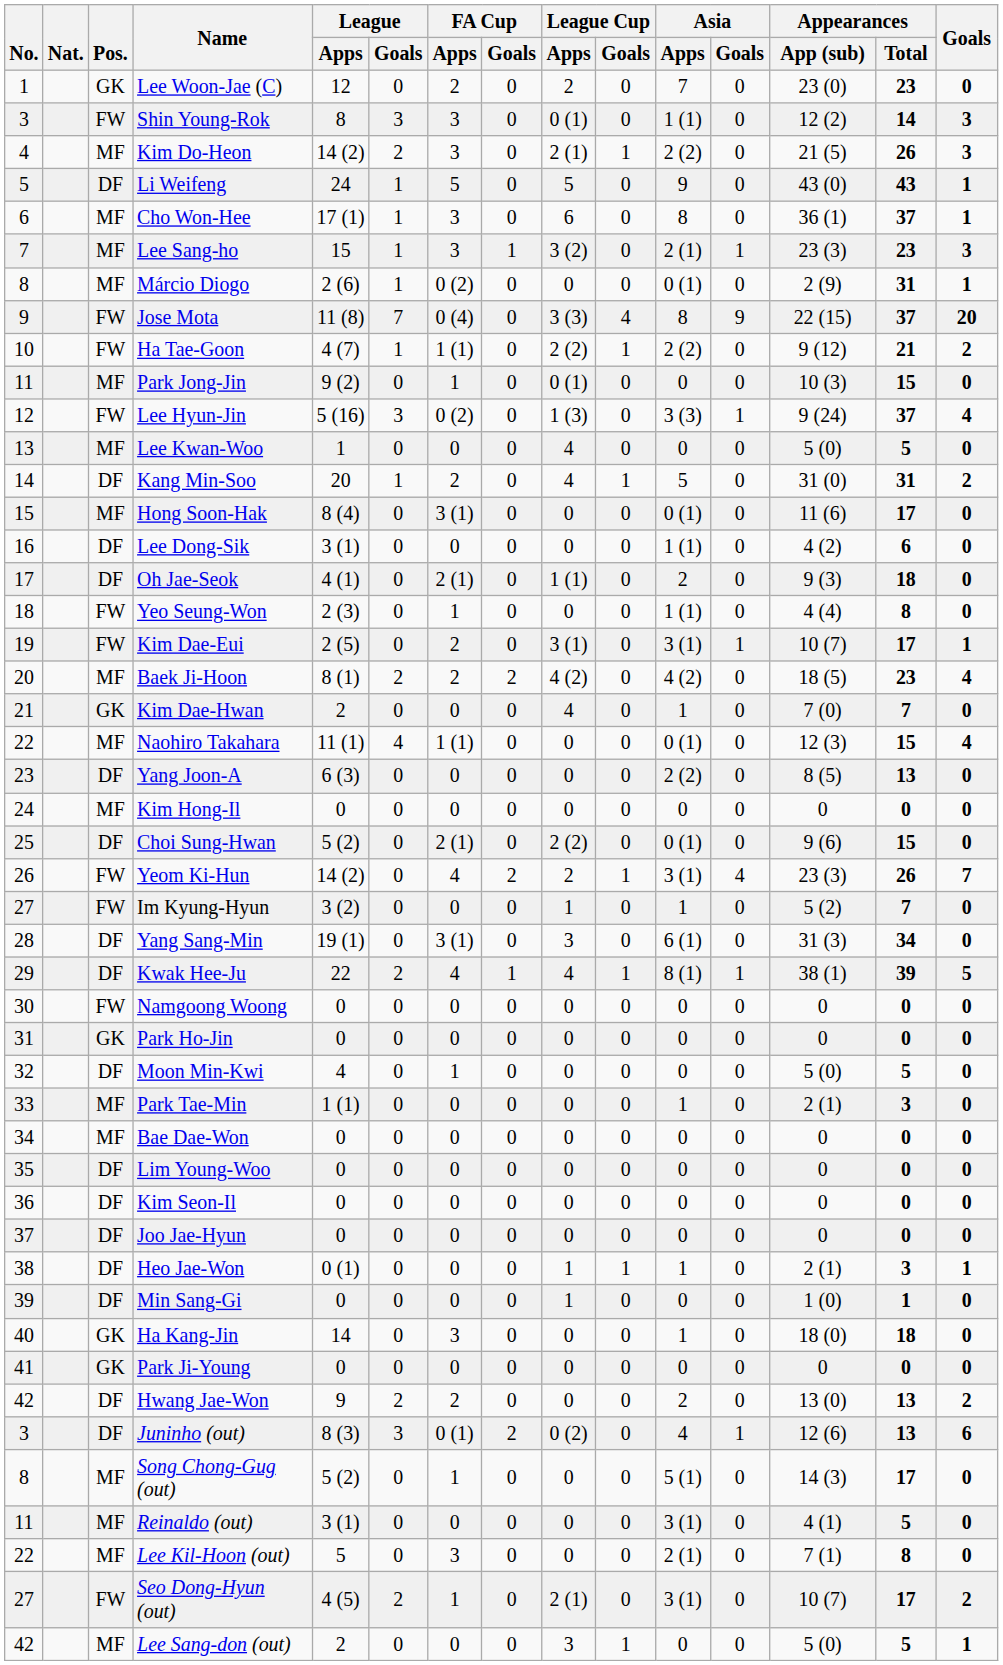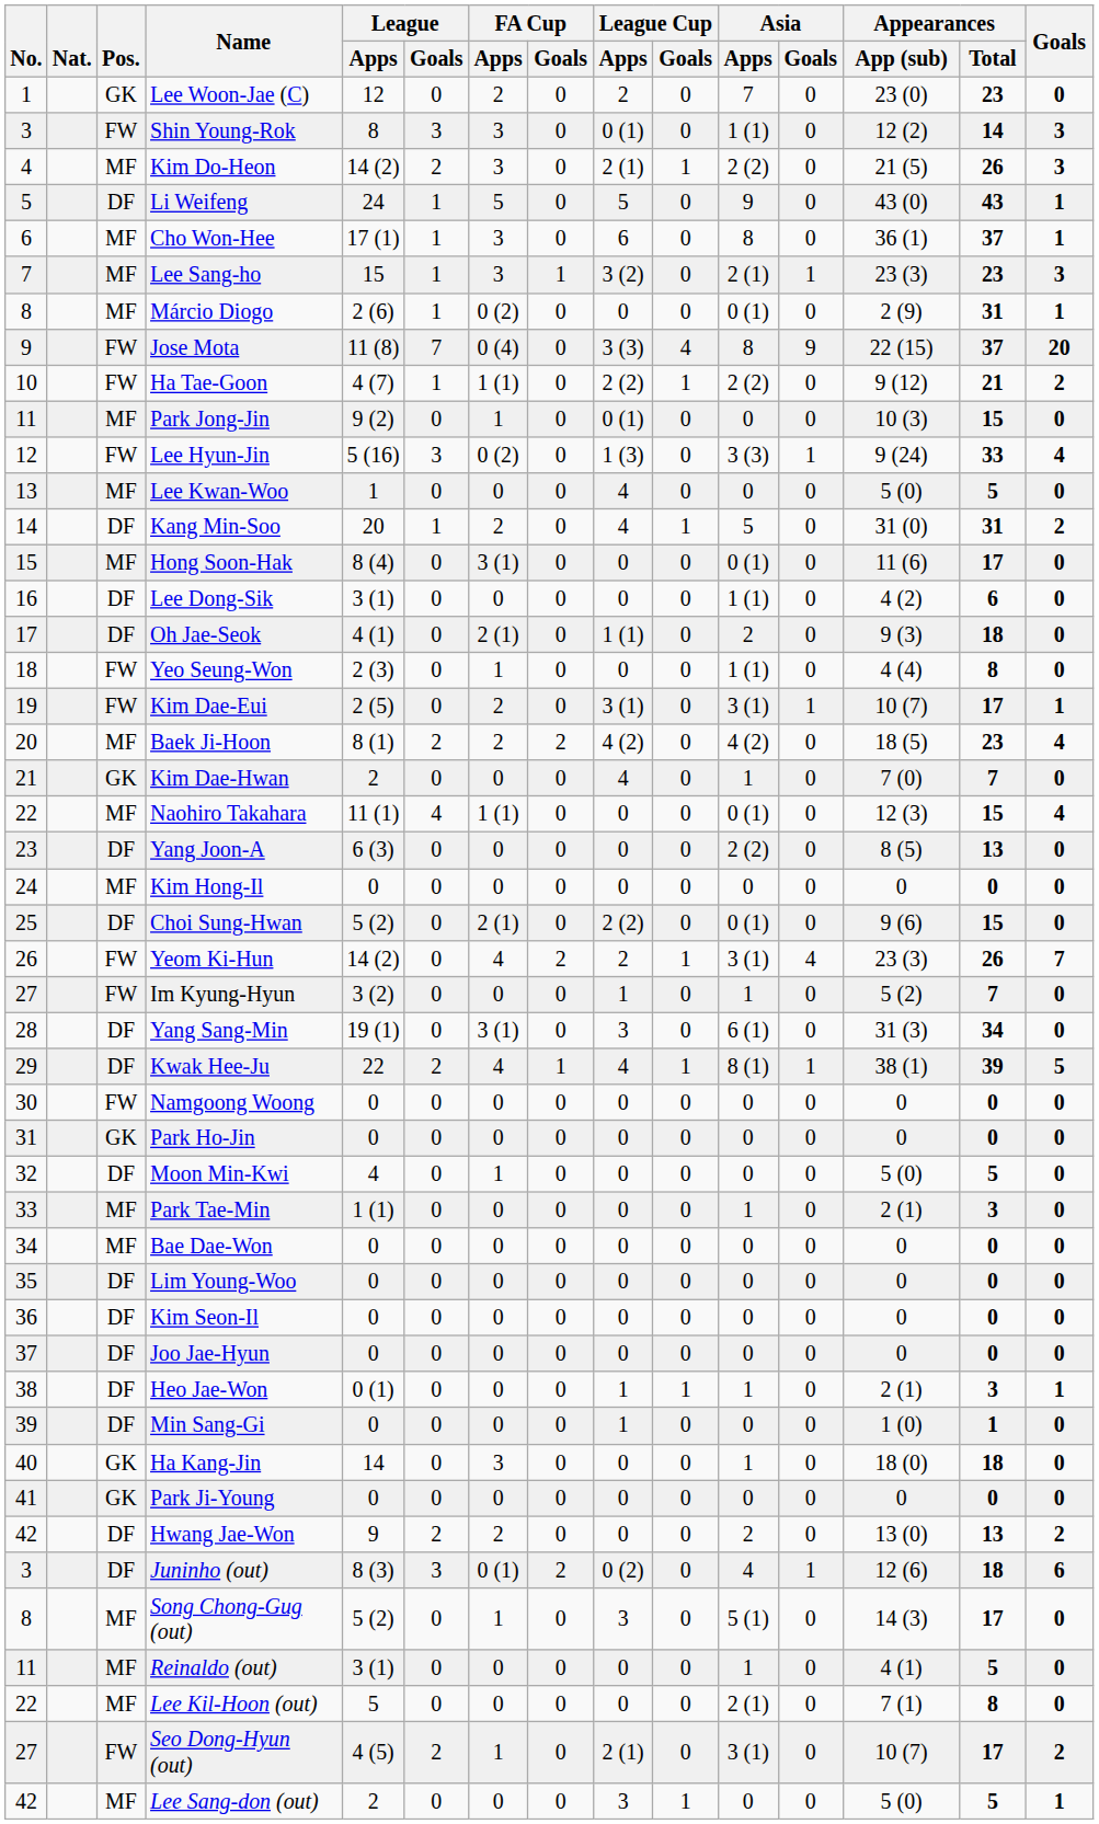 <table class="wikitable" style="font-size: 95%; text-align: center;">
 <tr>
 <th rowspan="2" valign="bottom">No.</th>
 <th rowspan="2" valign="bottom">Nat.</th>
 <th rowspan="2" valign="bottom">Pos.</th>
 <th rowspan="2" width="130">Name</th>
 <th colspan="2" width="80">League</th>
 <th colspan="2" width="80">FA Cup</th>
 <th colspan="2" width="80">League Cup</th>
 <th colspan="2" width="80">Asia</th>
 <th colspan="2" width="120">Appearances</th>
 <th rowspan="2" width="40">Goals</th>
 </tr>
 <tr>
 <th>Apps</th>
 <th>Goals</th>
 <th>Apps</th>
 <th>Goals</th>
 <th>Apps</th>
 <th>Goals</th>
 <th>Apps</th>
 <th>Goals</th>
 <th>App (sub)</th>
 <th>Total</th>
 </tr>
 <tr>
 <td>1</td>
 <td></td>
 <td>GK</td>
 <td align="left"><a href='#'>Lee Woon-Jae</a> (<a href='#'>C</a>)</td>
 <td>12</td>
 <td>0</td>
 <td>2</td>
 <td>0</td>
 <td>2</td>
 <td>0</td>
 <td>7</td>
 <td>0</td>
 <td>23 (0)</td>
 <td><strong>23</strong></td>
 <td><strong>0</strong></td>
 </tr>
 <tr bgcolor=#F0F0F0>
 <td>3</td>
 <td></td>
 <td>FW</td>
 <td align="left"><a href='#'>Shin Young-Rok</a></td>
 <td>8</td>
 <td>3</td>
 <td>3</td>
 <td>0</td>
 <td>0 (1)</td>
 <td>0</td>
 <td>1 (1)</td>
 <td>0</td>
 <td>12 (2)</td>
 <td><strong>14</strong></td>
 <td><strong>3</strong></td>
 </tr>
 <tr>
 <td>4</td>
 <td></td>
 <td>MF</td>
 <td align="left"><a href='#'>Kim Do-Heon</a></td>
 <td>14 (2)</td>
 <td>2</td>
 <td>3</td>
 <td>0</td>
 <td>2 (1)</td>
 <td>1</td>
 <td>2 (2)</td>
 <td>0</td>
 <td>21 (5)</td>
 <td><strong>26</strong></td>
 <td><strong>3</strong></td>
 </tr>
 <tr bgcolor=#F0F0F0>
 <td>5</td>
 <td></td>
 <td>DF</td>
 <td align="left"><a href='#'>Li Weifeng</a></td>
 <td>24</td>
 <td>1</td>
 <td>5</td>
 <td>0</td>
 <td>5</td>
 <td>0</td>
 <td>9</td>
 <td>0</td>
 <td>43 (0)</td>
 <td><strong>43</strong></td>
 <td><strong>1</strong></td>
 </tr>
 <tr>
 <td>6</td>
 <td></td>
 <td>MF</td>
 <td align="left"><a href='#'>Cho Won-Hee</a></td>
 <td>17 (1)</td>
 <td>1</td>
 <td>3</td>
 <td>0</td>
 <td>6</td>
 <td>0</td>
 <td>8</td>
 <td>0</td>
 <td>36 (1)</td>
 <td><strong>37</strong></td>
 <td><strong>1</strong></td>
 </tr>
 <tr bgcolor=#F0F0F0>
 <td>7</td>
 <td></td>
 <td>MF</td>
 <td align="left"><a href='#'>Lee Sang-ho</a></td>
 <td>15</td>
 <td>1</td>
 <td>3</td>
 <td>1</td>
 <td>3 (2)</td>
 <td>0</td>
 <td>2 (1)</td>
 <td>1</td>
 <td>23 (3)</td>
 <td><strong>23</strong></td>
 <td><strong>3</strong></td>
 </tr>
 <tr>
 <td>8</td>
 <td></td>
 <td>MF</td>
 <td align="left"><a href='#'>Márcio Diogo</a></td>
 <td>2 (6)</td>
 <td>1</td>
 <td>0 (2)</td>
 <td>0</td>
 <td>0</td>
 <td>0</td>
 <td>0 (1)</td>
 <td>0</td>
 <td>2 (9)</td>
 <td><strong>31</strong></td>
 <td><strong>1</strong></td>
 </tr>
 <tr bgcolor=#F0F0F0>
 <td>9</td>
 <td></td>
 <td>FW</td>
 <td align="left"><a href='#'>Jose Mota</a></td>
 <td>11 (8)</td>
 <td>7</td>
 <td>0 (4)</td>
 <td>0</td>
 <td>3 (3)</td>
 <td>4</td>
 <td>8</td>
 <td>9</td>
 <td>22 (15)</td>
 <td><strong>37</strong></td>
 <td><strong>20</strong></td>
 </tr>
 <tr>
 <td>10</td>
 <td></td>
 <td>FW</td>
 <td align="left"><a href='#'>Ha Tae-Goon</a></td>
 <td>4 (7)</td>
 <td>1</td>
 <td>1 (1)</td>
 <td>0</td>
 <td>2 (2)</td>
 <td>1</td>
 <td>2 (2)</td>
 <td>0</td>
 <td>9 (12)</td>
 <td><strong>21</strong></td>
 <td><strong>2</strong></td>
 </tr>
 <tr bgcolor=#F0F0F0>
 <td>11</td>
 <td></td>
 <td>MF</td>
 <td align="left"><a href='#'>Park Jong-Jin</a></td>
 <td>9 (2)</td>
 <td>0</td>
 <td>1</td>
 <td>0</td>
 <td>0 (1)</td>
 <td>0</td>
 <td>0</td>
 <td>0</td>
 <td>10 (3)</td>
 <td><strong>15</strong></td>
 <td><strong>0</strong></td>
 </tr>
 <tr>
 <td>12</td>
 <td></td>
 <td>FW</td>
 <td align="left"><a href='#'>Lee Hyun-Jin</a></td>
 <td>5 (16)</td>
 <td>3</td>
 <td>0 (2)</td>
 <td>0</td>
 <td>1 (3)</td>
 <td>0</td>
 <td>3 (3)</td>
 <td>1</td>
 <td>9 (24)</td>
-<td><strong>37</strong></td>
+<td><strong>33</strong></td>
 <td><strong>4</strong></td>
 </tr>
 <tr bgcolor=#F0F0F0>
 <td>13</td>
 <td></td>
 <td>MF</td>
 <td align="left"><a href='#'>Lee Kwan-Woo</a></td>
 <td>1</td>
 <td>0</td>
 <td>0</td>
 <td>0</td>
 <td>4</td>
 <td>0</td>
 <td>0</td>
 <td>0</td>
 <td>5 (0)</td>
 <td><strong>5</strong></td>
 <td><strong>0</strong></td>
 </tr>
 <tr>
 <td>14</td>
 <td></td>
 <td>DF</td>
 <td align="left"><a href='#'>Kang Min-Soo</a></td>
 <td>20</td>
 <td>1</td>
 <td>2</td>
 <td>0</td>
 <td>4</td>
 <td>1</td>
 <td>5</td>
 <td>0</td>
 <td>31 (0)</td>
 <td><strong>31</strong></td>
 <td><strong>2</strong></td>
 </tr>
 <tr bgcolor=#F0F0F0>
 <td>15</td>
 <td></td>
 <td>MF</td>
 <td align="left"><a href='#'>Hong Soon-Hak</a></td>
 <td>8 (4)</td>
 <td>0</td>
 <td>3 (1)</td>
 <td>0</td>
 <td>0</td>
 <td>0</td>
 <td>0 (1)</td>
 <td>0</td>
 <td>11 (6)</td>
 <td><strong>17</strong></td>
 <td><strong>0</strong></td>
 </tr>
 <tr>
 <td>16</td>
 <td></td>
 <td>DF</td>
 <td align="left"><a href='#'>Lee Dong-Sik</a></td>
 <td>3 (1)</td>
 <td>0</td>
 <td>0</td>
 <td>0</td>
 <td>0</td>
 <td>0</td>
 <td>1 (1)</td>
 <td>0</td>
 <td>4 (2)</td>
 <td><strong>6</strong></td>
 <td><strong>0</strong></td>
 </tr>
 <tr bgcolor=#F0F0F0>
 <td>17</td>
 <td></td>
 <td>DF</td>
 <td align="left"><a href='#'>Oh Jae-Seok</a></td>
 <td>4 (1)</td>
 <td>0</td>
 <td>2 (1)</td>
 <td>0</td>
 <td>1 (1)</td>
 <td>0</td>
 <td>2</td>
 <td>0</td>
 <td>9 (3)</td>
 <td><strong>18</strong></td>
 <td><strong>0</strong></td>
 </tr>
 <tr>
 <td>18</td>
 <td></td>
 <td>FW</td>
 <td align="left"><a href='#'>Yeo Seung-Won</a></td>
 <td>2 (3)</td>
 <td>0</td>
 <td>1</td>
 <td>0</td>
 <td>0</td>
 <td>0</td>
 <td>1 (1)</td>
 <td>0</td>
 <td>4 (4)</td>
 <td><strong>8</strong></td>
 <td><strong>0</strong></td>
 </tr>
 <tr bgcolor=#F0F0F0>
 <td>19</td>
 <td></td>
 <td>FW</td>
 <td align="left"><a href='#'>Kim Dae-Eui</a></td>
 <td>2 (5)</td>
 <td>0</td>
 <td>2</td>
 <td>0</td>
 <td>3 (1)</td>
 <td>0</td>
 <td>3 (1)</td>
 <td>1</td>
 <td>10 (7)</td>
 <td><strong>17</strong></td>
 <td><strong>1</strong></td>
 </tr>
 <tr>
 <td>20</td>
 <td></td>
 <td>MF</td>
 <td align="left"><a href='#'>Baek Ji-Hoon</a></td>
 <td>8 (1)</td>
 <td>2</td>
 <td>2</td>
 <td>2</td>
 <td>4 (2)</td>
 <td>0</td>
 <td>4 (2)</td>
 <td>0</td>
 <td>18 (5)</td>
 <td><strong>23</strong></td>
 <td><strong>4</strong></td>
 </tr>
 <tr bgcolor=#F0F0F0>
 <td>21</td>
 <td></td>
 <td>GK</td>
 <td align="left"><a href='#'>Kim Dae-Hwan</a></td>
 <td>2</td>
 <td>0</td>
 <td>0</td>
 <td>0</td>
 <td>4</td>
 <td>0</td>
 <td>1</td>
 <td>0</td>
 <td>7 (0)</td>
 <td><strong>7</strong></td>
 <td><strong>0</strong></td>
 </tr>
 <tr>
 <td>22</td>
 <td></td>
 <td>MF</td>
 <td align="left"><a href='#'>Naohiro Takahara</a></td>
 <td>11 (1)</td>
 <td>4</td>
 <td>1 (1)</td>
 <td>0</td>
 <td>0</td>
 <td>0</td>
 <td>0 (1)</td>
 <td>0</td>
 <td>12 (3)</td>
 <td><strong>15</strong></td>
 <td><strong>4</strong></td>
 </tr>
 <tr bgcolor=#F0F0F0>
 <td>23</td>
 <td></td>
 <td>DF</td>
 <td align="left"><a href='#'>Yang Joon-A</a></td>
 <td>6 (3)</td>
 <td>0</td>
 <td>0</td>
 <td>0</td>
 <td>0</td>
 <td>0</td>
 <td>2 (2)</td>
 <td>0</td>
 <td>8 (5)</td>
 <td><strong>13</strong></td>
 <td><strong>0</strong></td>
 </tr>
 <tr>
 <td>24</td>
 <td></td>
 <td>MF</td>
 <td align="left"><a href='#'>Kim Hong-Il</a></td>
 <td>0</td>
 <td>0</td>
 <td>0</td>
 <td>0</td>
 <td>0</td>
 <td>0</td>
 <td>0</td>
 <td>0</td>
 <td>0</td>
 <td><strong>0</strong></td>
 <td><strong>0</strong></td>
 </tr>
 <tr bgcolor=#F0F0F0>
 <td>25</td>
 <td></td>
 <td>DF</td>
 <td align="left"><a href='#'>Choi Sung-Hwan</a></td>
 <td>5 (2)</td>
 <td>0</td>
 <td>2 (1)</td>
 <td>0</td>
 <td>2 (2)</td>
 <td>0</td>
 <td>0 (1)</td>
 <td>0</td>
 <td>9 (6)</td>
 <td><strong>15</strong></td>
 <td><strong>0</strong></td>
 </tr>
 <tr>
 <td>26</td>
 <td></td>
 <td>FW</td>
 <td align="left"><a href='#'>Yeom Ki-Hun</a></td>
 <td>14 (2)</td>
 <td>0</td>
 <td>4</td>
 <td>2</td>
 <td>2</td>
 <td>1</td>
 <td>3 (1)</td>
 <td>4</td>
 <td>23 (3)</td>
 <td><strong>26</strong></td>
 <td><strong>7</strong></td>
 </tr>
 <tr bgcolor=#F0F0F0>
 <td>27</td>
 <td></td>
 <td>FW</td>
 <td align="left">Im Kyung-Hyun</td>
 <td>3 (2)</td>
 <td>0</td>
 <td>0</td>
 <td>0</td>
 <td>1</td>
 <td>0</td>
 <td>1</td>
 <td>0</td>
 <td>5 (2)</td>
 <td><strong>7</strong></td>
 <td><strong>0</strong></td>
 </tr>
 <tr>
 <td>28</td>
 <td></td>
 <td>DF</td>
 <td align="left"><a href='#'>Yang Sang-Min</a></td>
 <td>19 (1)</td>
 <td>0</td>
 <td>3 (1)</td>
 <td>0</td>
 <td>3</td>
 <td>0</td>
 <td>6 (1)</td>
 <td>0</td>
 <td>31 (3)</td>
 <td><strong>34</strong></td>
 <td><strong>0</strong></td>
 </tr>
 <tr bgcolor=#F0F0F0>
 <td>29</td>
 <td></td>
 <td>DF</td>
 <td align="left"><a href='#'>Kwak Hee-Ju</a></td>
 <td>22</td>
 <td>2</td>
 <td>4</td>
 <td>1</td>
 <td>4</td>
 <td>1</td>
 <td>8 (1)</td>
 <td>1</td>
 <td>38 (1)</td>
 <td><strong>39</strong></td>
 <td><strong>5</strong></td>
 </tr>
 <tr>
 <td>30</td>
 <td></td>
 <td>FW</td>
 <td align="left"><a href='#'>Namgoong Woong</a></td>
 <td>0</td>
 <td>0</td>
 <td>0</td>
 <td>0</td>
 <td>0</td>
 <td>0</td>
 <td>0</td>
 <td>0</td>
 <td>0</td>
 <td><strong>0</strong></td>
 <td><strong>0</strong></td>
 </tr>
 <tr bgcolor=#F0F0F0>
 <td>31</td>
 <td></td>
 <td>GK</td>
 <td align="left"><a href='#'>Park Ho-Jin</a></td>
 <td>0</td>
 <td>0</td>
 <td>0</td>
 <td>0</td>
 <td>0</td>
 <td>0</td>
 <td>0</td>
 <td>0</td>
 <td>0</td>
 <td><strong>0</strong></td>
 <td><strong>0</strong></td>
 </tr>
 <tr>
 <td>32</td>
 <td></td>
 <td>DF</td>
 <td align="left"><a href='#'>Moon Min-Kwi</a></td>
 <td>4</td>
 <td>0</td>
 <td>1</td>
 <td>0</td>
 <td>0</td>
 <td>0</td>
 <td>0</td>
 <td>0</td>
 <td>5 (0)</td>
 <td><strong>5</strong></td>
 <td><strong>0</strong></td>
 </tr>
 <tr bgcolor=#F0F0F0>
 <td>33</td>
 <td></td>
 <td>MF</td>
 <td align="left"><a href='#'>Park Tae-Min</a></td>
 <td>1 (1)</td>
 <td>0</td>
 <td>0</td>
 <td>0</td>
 <td>0</td>
 <td>0</td>
 <td>1</td>
 <td>0</td>
 <td>2 (1)</td>
 <td><strong>3</strong></td>
 <td><strong>0</strong></td>
 </tr>
 <tr>
 <td>34</td>
 <td></td>
 <td>MF</td>
 <td align="left"><a href='#'>Bae Dae-Won</a></td>
 <td>0</td>
 <td>0</td>
 <td>0</td>
 <td>0</td>
 <td>0</td>
 <td>0</td>
 <td>0</td>
 <td>0</td>
 <td>0</td>
 <td><strong>0</strong></td>
 <td><strong>0</strong></td>
 </tr>
 <tr bgcolor=#F0F0F0>
 <td>35</td>
 <td></td>
 <td>DF</td>
 <td align="left"><a href='#'>Lim Young-Woo</a></td>
 <td>0</td>
 <td>0</td>
 <td>0</td>
 <td>0</td>
 <td>0</td>
 <td>0</td>
 <td>0</td>
 <td>0</td>
 <td>0</td>
 <td><strong>0</strong></td>
 <td><strong>0</strong></td>
 </tr>
 <tr>
 <td>36</td>
 <td></td>
 <td>DF</td>
 <td align="left"><a href='#'>Kim Seon-Il</a></td>
 <td>0</td>
 <td>0</td>
 <td>0</td>
 <td>0</td>
 <td>0</td>
 <td>0</td>
 <td>0</td>
 <td>0</td>
 <td>0</td>
 <td><strong>0</strong></td>
 <td><strong>0</strong></td>
 </tr>
 <tr bgcolor=#F0F0F0>
 <td>37</td>
 <td></td>
 <td>DF</td>
 <td align="left"><a href='#'>Joo Jae-Hyun</a></td>
 <td>0</td>
 <td>0</td>
 <td>0</td>
 <td>0</td>
 <td>0</td>
 <td>0</td>
 <td>0</td>
 <td>0</td>
 <td>0</td>
 <td><strong>0</strong></td>
 <td><strong>0</strong></td>
 </tr>
 <tr>
 <td>38</td>
 <td></td>
 <td>DF</td>
 <td align="left"><a href='#'>Heo Jae-Won</a></td>
 <td>0 (1)</td>
 <td>0</td>
 <td>0</td>
 <td>0</td>
 <td>1</td>
 <td>1</td>
 <td>1</td>
 <td>0</td>
 <td>2 (1)</td>
 <td><strong>3</strong></td>
 <td><strong>1</strong></td>
 </tr>
 <tr bgcolor=#F0F0F0>
 <td>39</td>
 <td></td>
 <td>DF</td>
 <td align="left"><a href='#'>Min Sang-Gi</a></td>
 <td>0</td>
 <td>0</td>
 <td>0</td>
 <td>0</td>
 <td>1</td>
 <td>0</td>
 <td>0</td>
 <td>0</td>
 <td>1 (0)</td>
 <td><strong>1</strong></td>
 <td><strong>0</strong></td>
 </tr>
 <tr>
 <td>40</td>
 <td></td>
 <td>GK</td>
 <td align="left"><a href='#'>Ha Kang-Jin</a></td>
 <td>14</td>
 <td>0</td>
 <td>3</td>
 <td>0</td>
 <td>0</td>
 <td>0</td>
 <td>1</td>
 <td>0</td>
 <td>18 (0)</td>
 <td><strong>18</strong></td>
 <td><strong>0</strong></td>
 </tr>
 <tr bgcolor=#F0F0F0>
 <td>41</td>
 <td></td>
 <td>GK</td>
 <td align="left"><a href='#'>Park Ji-Young</a></td>
 <td>0</td>
 <td>0</td>
 <td>0</td>
 <td>0</td>
 <td>0</td>
 <td>0</td>
 <td>0</td>
 <td>0</td>
 <td>0</td>
 <td><strong>0</strong></td>
 <td><strong>0</strong></td>
 </tr>
 <tr>
 <td>42</td>
 <td></td>
 <td>DF</td>
 <td align="left"><a href='#'>Hwang Jae-Won</a></td>
 <td>9</td>
 <td>2</td>
 <td>2</td>
 <td>0</td>
 <td>0</td>
 <td>0</td>
 <td>2</td>
 <td>0</td>
 <td>13 (0)</td>
 <td><strong>13</strong></td>
 <td><strong>2</strong></td>
 </tr>
 <tr bgcolor=#F0F0F0>
 <td>3</td>
 <td></td>
 <td>DF</td>
 <td align="left"><em><a href='#'>Juninho</a> (out)</em></td>
 <td>8 (3)</td>
 <td>3</td>
 <td>0 (1)</td>
 <td>2</td>
 <td>0 (2)</td>
 <td>0</td>
 <td>4</td>
 <td>1</td>
 <td>12 (6)</td>
-<td><strong>13</strong></td>
+<td><strong>18</strong></td>
 <td><strong>6</strong></td>
 </tr>
 <tr>
 <td>8</td>
 <td></td>
 <td>MF</td>
 <td align="left"><em><a href='#'>Song Chong-Gug</a> (out)</em></td>
 <td>5 (2)</td>
 <td>0</td>
 <td>1</td>
 <td>0</td>
-<td>0</td>
+<td>3</td>
 <td>0</td>
 <td>5 (1)</td>
 <td>0</td>
 <td>14 (3)</td>
 <td><strong>17</strong></td>
 <td><strong>0</strong></td>
 </tr>
 <tr bgcolor=#F0F0F0>
 <td>11</td>
 <td></td>
 <td>MF</td>
 <td align="left"><em><a href='#'>Reinaldo</a> (out)</em></td>
 <td>3 (1)</td>
 <td>0</td>
 <td>0</td>
 <td>0</td>
 <td>0</td>
 <td>0</td>
-<td>3 (1)</td>
+<td>1</td>
 <td>0</td>
 <td>4 (1)</td>
 <td><strong>5</strong></td>
 <td><strong>0</strong></td>
 </tr>
 <tr>
 <td>22</td>
 <td></td>
 <td>MF</td>
 <td align="left"><em><a href='#'>Lee Kil-Hoon</a> (out)</em></td>
 <td>5</td>
 <td>0</td>
-<td>3</td>
+<td>0</td>
 <td>0</td>
 <td>0</td>
 <td>0</td>
 <td>2 (1)</td>
 <td>0</td>
 <td>7 (1)</td>
 <td><strong>8</strong></td>
 <td><strong>0</strong></td>
 </tr>
 <tr bgcolor=#F0F0F0>
 <td>27</td>
 <td></td>
 <td>FW</td>
 <td align="left"><em><a href='#'>Seo Dong-Hyun</a> (out)</em></td>
 <td>4 (5)</td>
 <td>2</td>
 <td>1</td>
 <td>0</td>
 <td>2 (1)</td>
 <td>0</td>
 <td>3 (1)</td>
 <td>0</td>
 <td>10 (7)</td>
 <td><strong>17</strong></td>
 <td><strong>2</strong></td>
 </tr>
 <tr>
 <td>42</td>
 <td></td>
 <td>MF</td>
 <td align="left"><em><a href='#'>Lee Sang-don</a> (out)</em></td>
 <td>2</td>
 <td>0</td>
 <td>0</td>
 <td>0</td>
 <td>3</td>
 <td>1</td>
 <td>0</td>
 <td>0</td>
 <td>5 (0)</td>
 <td><strong>5</strong></td>
 <td><strong>1</strong></td>
 </tr>
 </table>
